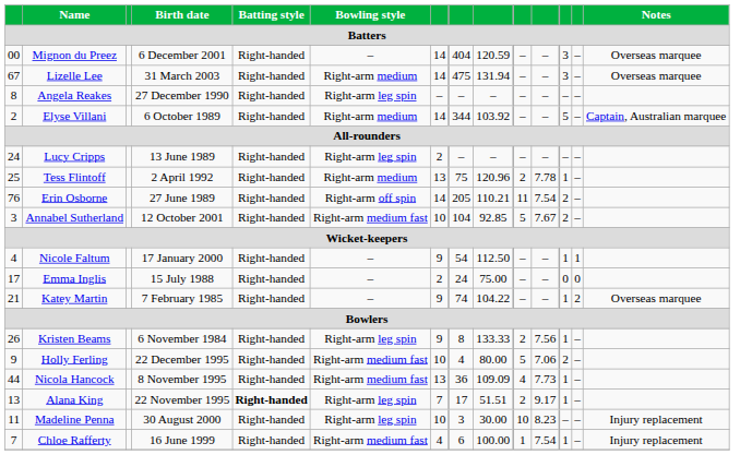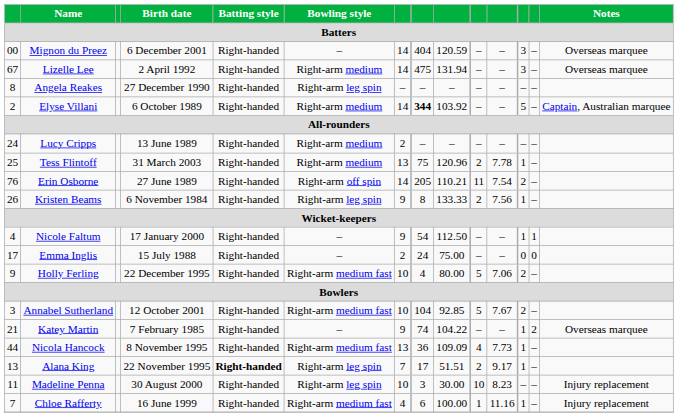 <table class="wikitable" style="font-size:95%;">
 <tr>
 <th style="background: #00B13F; color:white;"></th>
 <th style="background: #00B13F; color:white;">Name</th>
 <th style="background: #00B13F; color:white;"></th>
 <th style="background: #00B13F; color:white;">Birth date</th>
 <th style="background: #00B13F; color:white;">Batting style</th>
 <th style="background: #00B13F; color:white;">Bowling style</th>
 <th style="background: #00B13F; color:white;"></th>
 <th style="background: #00B13F; color:white; border-left-width: 2px;"></th>
 <th style="background: #00B13F; color:white;"></th>
 <th style="background: #00B13F; color:white; border-left-width: 2px;"></th>
 <th style="background: #00B13F; color:white;"></th>
 <th style="background: #00B13F; color:white; border-left-width: 2px;"></th>
 <th style="background: #00B13F; color:white;"></th>
 <th style="background: #00B13F; color:white;">Notes</th>
 </tr>
 <tr>
 <th colspan="14" style="background: #DCDCDC; text-align:center;">Batters</th>
 </tr>
 <tr align="center">
 <td>00</td>
 <td><a href='#'>Mignon du Preez</a></td>
 <td></td>
 <td>6 December 2001</td>
 <td>Right-handed</td>
 <td>–</td>
 <td>14</td>
 <td style="border-left-width: 2px">404</td>
 <td>120.59</td>
 <td style="border-left-width: 2px">–</td>
 <td>–</td>
 <td style="border-left-width: 2px">3</td>
 <td>–</td>
 <td>Overseas marquee</td>
 </tr>
 <tr align="center">
 <td>67</td>
 <td><a href='#'>Lizelle Lee</a></td>
 <td></td>
-<td>31 March 2003</td>
+<td>2 April 1992</td>
 <td>Right-handed</td>
 <td>Right-arm <a href='#'>medium</a></td>
 <td>14</td>
 <td style="border-left-width: 2px">475</td>
 <td>131.94</td>
 <td style="border-left-width: 2px">–</td>
 <td>–</td>
 <td style="border-left-width: 2px">3</td>
 <td>–</td>
 <td>Overseas marquee</td>
 </tr>
 <tr align="center">
 <td>8</td>
 <td><a href='#'>Angela Reakes</a></td>
 <td></td>
 <td>27 December 1990</td>
 <td>Right-handed</td>
 <td>Right-arm <a href='#'>leg spin</a></td>
 <td>–</td>
 <td style="border-left-width: 2px">–</td>
 <td>–</td>
 <td style="border-left-width: 2px">–</td>
 <td>–</td>
 <td style="border-left-width: 2px">–</td>
 <td>–</td>
 <td></td>
 </tr>
 <tr align="center">
 <td>2</td>
 <td><a href='#'>Elyse Villani</a></td>
 <td></td>
 <td>6 October 1989</td>
 <td>Right-handed</td>
 <td>Right-arm <a href='#'>medium</a></td>
 <td>14</td>
-<td style="border-left-width: 2px">344</td>
+<td style="border-left-width: 2px"><strong>344</strong></td>
 <td>103.92</td>
 <td style="border-left-width: 2px">–</td>
 <td>–</td>
 <td style="border-left-width: 2px">5</td>
 <td>–</td>
 <td><a href='#'>Captain</a>, Australian marquee</td>
 </tr>
 <tr>
 <th colspan="14" style="background: #DCDCDC; text-align:center;">All-rounders</th>
 </tr>
 <tr align="center">
 <td>24</td>
 <td><a href='#'>Lucy Cripps</a></td>
 <td></td>
 <td>13 June 1989</td>
 <td>Right-handed</td>
-<td>Right-arm <a href='#'>leg spin</a></td>
+<td>Right-arm <a href='#'>medium</a></td>
 <td>2</td>
 <td style="border-left-width: 2px">–</td>
 <td>–</td>
 <td style="border-left-width: 2px">–</td>
 <td>–</td>
 <td style="border-left-width: 2px">–</td>
 <td>–</td>
 <td></td>
 </tr>
 <tr align="center">
 <td>25</td>
 <td><a href='#'>Tess Flintoff</a></td>
 <td></td>
-<td>2 April 1992</td>
+<td>31 March 2003</td>
 <td>Right-handed</td>
 <td>Right-arm <a href='#'>medium</a></td>
 <td>13</td>
 <td style="border-left-width: 2px">75</td>
 <td>120.96</td>
 <td style="border-left-width: 2px">2</td>
 <td>7.78</td>
 <td style="border-left-width: 2px">1</td>
 <td>–</td>
 <td></td>
 </tr>
 <tr align="center">
 <td>76</td>
 <td><a href='#'>Erin Osborne</a></td>
 <td></td>
 <td>27 June 1989</td>
 <td>Right-handed</td>
 <td>Right-arm <a href='#'>off spin</a></td>
 <td>14</td>
 <td style="border-left-width: 2px">205</td>
 <td>110.21</td>
 <td style="border-left-width: 2px">11</td>
 <td>7.54</td>
 <td style="border-left-width: 2px">2</td>
 <td>–</td>
 <td></td>
 </tr>
 <tr align="center">
-<td>3</td>
-<td><a href='#'>Annabel Sutherland</a></td>
+<td>26</td>
+<td><a href='#'>Kristen Beams</a></td>
 <td></td>
-<td>12 October 2001</td>
+<td>6 November 1984</td>
 <td>Right-handed</td>
-<td>Right-arm <a href='#'>medium fast</a></td>
-<td>10</td>
-<td style="border-left-width: 2px">104</td>
-<td>92.85</td>
-<td style="border-left-width: 2px">5</td>
-<td>7.67</td>
+<td>Right-arm <a href='#'>leg spin</a></td>
+<td>9</td>
+<td style="border-left-width: 2px">8</td>
+<td>133.33</td>
 <td style="border-left-width: 2px">2</td>
+<td>7.56</td>
+<td style="border-left-width: 2px">1</td>
 <td>–</td>
 <td></td>
 </tr>
 <tr>
 <th colspan="14" style="background: #DCDCDC; text-align:center;">Wicket-keepers</th>
 </tr>
 <tr align="center">
 <td>4</td>
 <td><a href='#'>Nicole Faltum</a></td>
 <td></td>
 <td>17 January 2000</td>
 <td>Right-handed</td>
 <td>–</td>
 <td>9</td>
 <td style="border-left-width: 2px">54</td>
 <td>112.50</td>
 <td style="border-left-width: 2px">–</td>
 <td>–</td>
 <td style="border-left-width: 2px">1</td>
 <td>1</td>
 <td></td>
 </tr>
 <tr align="center">
 <td>17</td>
 <td><a href='#'>Emma Inglis</a></td>
 <td></td>
 <td>15 July 1988</td>
 <td>Right-handed</td>
 <td>–</td>
 <td>2</td>
 <td style="border-left-width: 2px">24</td>
 <td>75.00</td>
 <td style="border-left-width: 2px">–</td>
 <td>–</td>
 <td style="border-left-width: 2px">0</td>
 <td>0</td>
 <td></td>
 </tr>
 <tr align="center">
+<td>9</td>
+<td><a href='#'>Holly Ferling</a></td>
+<td></td>
+<td>22 December 1995</td>
+<td>Right-handed</td>
+<td>Right-arm <a href='#'>medium fast</a></td>
+<td>10</td>
+<td style="border-left-width: 2px">4</td>
+<td>80.00</td>
+<td style="border-left-width: 2px">5</td>
+<td>7.06</td>
+<td style="border-left-width: 2px">2</td>
+<td>–</td>
+<td></td>
+</tr>
+<tr>
+<th colspan="14" style="background: #DCDCDC; text-align:center;">Bowlers</th>
+</tr>
+<tr align="center">
+<td>3</td>
+<td><a href='#'>Annabel Sutherland</a></td>
+<td></td>
+<td>12 October 2001</td>
+<td>Right-handed</td>
+<td>Right-arm <a href='#'>medium fast</a></td>
+<td>10</td>
+<td style="border-left-width: 2px">104</td>
+<td>92.85</td>
+<td style="border-left-width: 2px">5</td>
+<td>7.67</td>
+<td style="border-left-width: 2px">2</td>
+<td>–</td>
+<td></td>
+</tr>
+<tr align="center">
 <td>21</td>
 <td><a href='#'>Katey Martin</a></td>
 <td></td>
 <td>7 February 1985</td>
 <td>Right-handed</td>
 <td>–</td>
 <td>9</td>
 <td style="border-left-width: 2px">74</td>
 <td>104.22</td>
 <td style="border-left-width: 2px">–</td>
 <td>–</td>
 <td style="border-left-width: 2px">1</td>
 <td>2</td>
 <td>Overseas marquee</td>
-</tr>
-<tr>
-<th colspan="14" style="background: #DCDCDC; text-align:center;">Bowlers</th>
-</tr>
-<tr align="center">
-<td>26</td>
-<td><a href='#'>Kristen Beams</a></td>
-<td></td>
-<td>6 November 1984</td>
-<td>Right-handed</td>
-<td>Right-arm <a href='#'>leg spin</a></td>
-<td>9</td>
-<td style="border-left-width: 2px">8</td>
-<td>133.33</td>
-<td style="border-left-width: 2px">2</td>
-<td>7.56</td>
-<td style="border-left-width: 2px">1</td>
-<td>–</td>
-<td></td>
-</tr>
-<tr align="center">
-<td>9</td>
-<td><a href='#'>Holly Ferling</a></td>
-<td></td>
-<td>22 December 1995</td>
-<td>Right-handed</td>
-<td>Right-arm <a href='#'>medium fast</a></td>
-<td>10</td>
-<td style="border-left-width: 2px">4</td>
-<td>80.00</td>
-<td style="border-left-width: 2px">5</td>
-<td>7.06</td>
-<td style="border-left-width: 2px">2</td>
-<td>–</td>
-<td></td>
 </tr>
 <tr align="center">
 <td>44</td>
 <td><a href='#'>Nicola Hancock</a></td>
 <td></td>
 <td>8 November 1995</td>
 <td>Right-handed</td>
 <td>Right-arm <a href='#'>medium fast</a></td>
 <td>13</td>
 <td style="border-left-width: 2px">36</td>
 <td>109.09</td>
 <td style="border-left-width: 2px">4</td>
 <td>7.73</td>
 <td style="border-left-width: 2px">1</td>
 <td>–</td>
 <td></td>
 </tr>
 <tr align="center">
 <td>13</td>
 <td><a href='#'>Alana King</a></td>
 <td></td>
 <td>22 November 1995</td>
 <td><strong>Right-handed</strong></td>
 <td>Right-arm <a href='#'>leg spin</a></td>
 <td>7</td>
 <td style="border-left-width: 2px">17</td>
 <td>51.51</td>
 <td style="border-left-width: 2px">2</td>
 <td>9.17</td>
 <td style="border-left-width: 2px">1</td>
 <td>–</td>
 <td></td>
 </tr>
 <tr align="center">
 <td>11</td>
 <td><a href='#'>Madeline Penna</a></td>
 <td></td>
 <td>30 August 2000</td>
 <td>Right-handed</td>
 <td>Right-arm <a href='#'>leg spin</a></td>
 <td>10</td>
 <td style="border-left-width: 2px">3</td>
 <td>30.00</td>
 <td style="border-left-width: 2px">10</td>
 <td>8.23</td>
 <td style="border-left-width: 2px">–</td>
 <td>–</td>
 <td>Injury replacement</td>
 </tr>
 <tr align="center">
 <td>7</td>
 <td><a href='#'>Chloe Rafferty</a></td>
 <td></td>
 <td>16 June 1999</td>
 <td>Right-handed</td>
 <td>Right-arm <a href='#'>medium fast</a></td>
 <td>4</td>
 <td style="border-left-width: 2px">6</td>
 <td>100.00</td>
 <td style="border-left-width: 2px">1</td>
-<td>7.54</td>
+<td>11.16</td>
 <td style="border-left-width: 2px">1</td>
 <td>–</td>
 <td>Injury replacement</td>
 </tr>
 <tr>
 </tr>
 </table>
